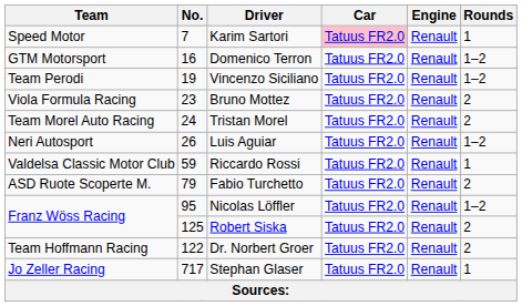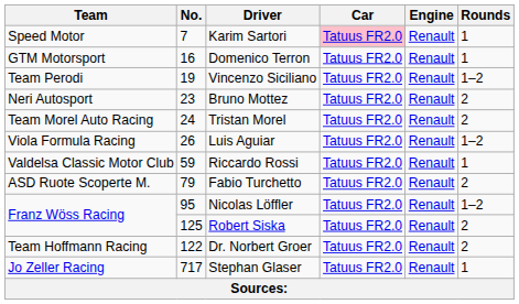 <table class="wikitable" style="font-size: 85%">
 <tr>
 <th>Team</th>
 <th>No.</th>
 <th>Driver</th>
 <th>Car</th>
 <th>Engine</th>
 <th>Rounds</th>
 </tr>
 <tr>
 <td> Speed Motor</td>
 <td>7</td>
 <td> Karim Sartori</td>
 <td style="background: pink;"><a href='#'>Tatuus FR2.0</a></td>
 <td><a href='#'>Renault</a></td>
 <td>1</td>
 </tr>
 <tr>
 <td> GTM Motorsport</td>
 <td>16</td>
 <td> Domenico Terron</td>
 <td><a href='#'>Tatuus FR2.0</a></td>
 <td><a href='#'>Renault</a></td>
-<td>1–2</td>
+<td>1</td>
 </tr>
 <tr>
 <td> Team Perodi</td>
 <td>19</td>
 <td> Vincenzo Siciliano</td>
 <td><a href='#'>Tatuus FR2.0</a></td>
 <td><a href='#'>Renault</a></td>
 <td>1–2</td>
 </tr>
 <tr>
-<td> Viola Formula Racing</td>
+<td> Neri Autosport</td>
 <td>23</td>
 <td> Bruno Mottez</td>
 <td><a href='#'>Tatuus FR2.0</a></td>
 <td><a href='#'>Renault</a></td>
 <td>2</td>
 </tr>
 <tr>
 <td> Team Morel Auto Racing</td>
 <td>24</td>
 <td> Tristan Morel</td>
 <td><a href='#'>Tatuus FR2.0</a></td>
 <td><a href='#'>Renault</a></td>
 <td>2</td>
 </tr>
 <tr>
-<td> Neri Autosport</td>
+<td> Viola Formula Racing</td>
 <td>26</td>
 <td> Luis Aguiar</td>
 <td><a href='#'>Tatuus FR2.0</a></td>
 <td><a href='#'>Renault</a></td>
 <td>1–2</td>
 </tr>
 <tr>
 <td> Valdelsa Classic Motor Club</td>
 <td>59</td>
 <td> Riccardo Rossi</td>
 <td><a href='#'>Tatuus FR2.0</a></td>
 <td><a href='#'>Renault</a></td>
 <td>1</td>
 </tr>
 <tr>
 <td> ASD Ruote Scoperte M.</td>
 <td>79</td>
 <td> Fabio Turchetto</td>
 <td><a href='#'>Tatuus FR2.0</a></td>
 <td><a href='#'>Renault</a></td>
 <td>2</td>
 </tr>
 <tr>
 <td rowspan="2"> <a href='#'>Franz Wöss Racing</a></td>
 <td>95</td>
 <td> Nicolas Löffler</td>
 <td><a href='#'>Tatuus FR2.0</a></td>
 <td><a href='#'>Renault</a></td>
 <td>1–2</td>
 </tr>
 <tr>
 <td>125</td>
 <td> <a href='#'>Robert Siska</a></td>
 <td><a href='#'>Tatuus FR2.0</a></td>
 <td><a href='#'>Renault</a></td>
 <td>2</td>
 </tr>
 <tr>
 <td> Team Hoffmann Racing</td>
 <td>122</td>
 <td> Dr. Norbert Groer</td>
 <td><a href='#'>Tatuus FR2.0</a></td>
 <td><a href='#'>Renault</a></td>
 <td>2</td>
 </tr>
 <tr>
 <td> <a href='#'>Jo Zeller Racing</a></td>
 <td>717</td>
 <td> Stephan Glaser</td>
 <td><a href='#'>Tatuus FR2.0</a></td>
 <td><a href='#'>Renault</a></td>
 <td>1</td>
 </tr>
 <tr>
 <th colspan="6">Sources: </th>
 </tr>
 </table>
